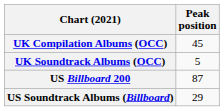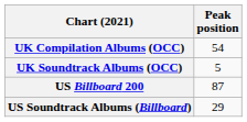 <table class="wikitable plainrowheaders" style="text-align:center">
 <tr>
 <th scope="col">Chart (2021)</th>
 <th scope="col">Peak<br>position</th>
 </tr>
 <tr>
 <th scope="row"><a href='#'>UK Compilation Albums</a> (<a href='#'>OCC</a>)</th>
-<td>45</td>
+<td>54</td>
 </tr>
 <tr>
 <th scope="row"><a href='#'>UK Soundtrack Albums</a> (<a href='#'>OCC</a>)</th>
 <td>5</td>
 </tr>
 <tr>
 <th scope="row">US <a href='#'><em>Billboard</em> 200</a></th>
 <td>87</td>
 </tr>
 <tr>
 <th scope="row">US Soundtrack Albums (<a href='#'><em>Billboard</em></a>)</th>
 <td>29</td>
 </tr>
 </table>
